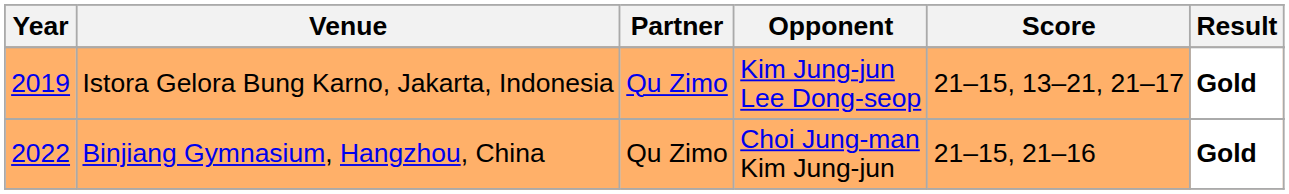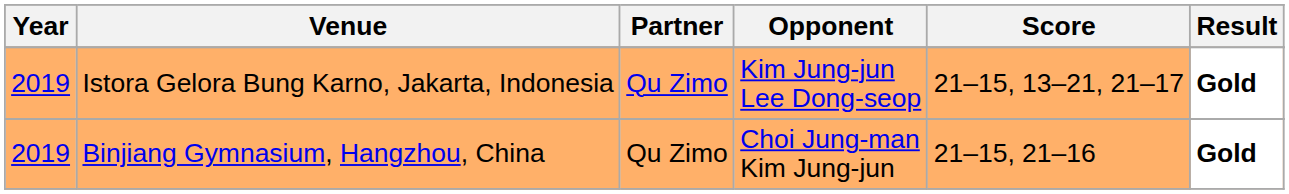 <table class="sortable wikitable" style="font-size: 90%;">
 <tr>
 <th>Year</th>
 <th>Venue</th>
 <th>Partner</th>
 <th>Opponent</th>
 <th>Score</th>
 <th>Result</th>
 </tr>
 <tr>
 </tr>
 <tr style="background:#FFB069">
 <td align="center"><a href='#'>2019</a></td>
 <td align="left">Istora Gelora Bung Karno, Jakarta, Indonesia</td>
 <td align="left"> <a href='#'>Qu Zimo</a></td>
 <td align="left"> <a href='#'>Kim Jung-jun</a><br> <a href='#'>Lee Dong-seop</a></td>
 <td align="left">21–15, 13–21, 21–17</td>
 <td style="text-align:left; background:white"> <strong>Gold</strong></td>
 </tr>
 <tr>
 </tr>
 <tr style="background:#FFB069">
-<td align="center"><a href='#'>2022</a></td>
+<td align="center"><a href='#'>2019</a></td>
 <td align="left"><a href='#'>Binjiang Gymnasium</a>, <a href='#'>Hangzhou</a>, China</td>
 <td align="left"> Qu Zimo</td>
 <td align="left"> <a href='#'>Choi Jung-man</a><br> Kim Jung-jun</td>
 <td align="left">21–15, 21–16</td>
 <td style="text-align:left; background:white"> <strong>Gold</strong></td>
 </tr>
 </table>
